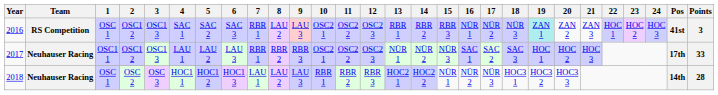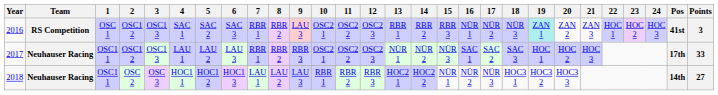 <table class="wikitable" style="text-align:center; font-size:85%">
 <tr>
 <th>Year</th>
 <th>Team</th>
 <th>1</th>
 <th>2</th>
 <th>3</th>
 <th>4</th>
 <th>5</th>
 <th>6</th>
 <th>7</th>
 <th>8</th>
 <th>9</th>
 <th>10</th>
 <th>11</th>
 <th>12</th>
 <th>13</th>
 <th>14</th>
 <th>15</th>
 <th>16</th>
 <th>17</th>
 <th>18</th>
 <th>19</th>
 <th>20</th>
 <th>21</th>
 <th>22</th>
 <th>23</th>
 <th>24</th>
 <th>Pos</th>
 <th>Points</th>
 </tr>
 <tr>
 <td><a href='#'>2016</a></td>
 <th nowrap>RS Competition</th>
 <td style="background:#CFCFFF;"><a href='#'>OSC<br>1</a><br></td>
 <td style="background:#CFCFFF;"><a href='#'>OSC1<br>2</a><br></td>
 <td style="background:#CFCFFF;"><a href='#'>OSC1<br>3</a><br></td>
 <td style="background:#CFCFFF;"><a href='#'>SAC<br>1</a><br></td>
 <td style="background:#CFCFFF;"><a href='#'>SAC<br>2</a><br></td>
 <td style="background:#CFCFFF;"><a href='#'>SAC<br>3</a><br></td>
 <td style="background:#CFCFFF;"><a href='#'>RBR<br>1</a><br></td>
-<td style="background:#EFCFFF;"><a href='#'>LAU<br>2</a><br></td>
+<td style="background:#EFCFFF;"><a href='#'>RBR<br>2</a><br></td>
 <td style="background:#FFCFCF;"><a href='#'>LAU<br>3</a><br></td>
 <td style="background:#CFCFFF;"><a href='#'>OSC2<br>1</a><br></td>
 <td style="background:#CFCFFF;"><a href='#'>OSC2<br>2</a><br></td>
 <td style="background:#CFCFFF;"><a href='#'>OSC2<br>3</a><br></td>
 <td style="background:#CFCFFF;"><a href='#'>RBR<br>1</a><br></td>
 <td style="background:#CFCFFF;"><a href='#'>RBR<br>2</a><br></td>
 <td style="background:#CFCFFF;"><a href='#'>RBR<br>3</a><br></td>
 <td style="background:#CFCFFF;"><a href='#'>NÜR<br>1</a><br></td>
 <td style="background:#CFCFFF;"><a href='#'>NÜR<br>2</a><br></td>
 <td style="background:#CFCFFF;"><a href='#'>NÜR<br>3</a><br></td>
 <td style="background: paleturquoise;"><a href='#'>ZAN<br>1</a></td>
 <td><a href='#'>ZAN<br>2</a></td>
 <td><a href='#'>ZAN<br>3</a></td>
 <td style="background:#CFCFFF;"><a href='#'>HOC<br>1</a><br></td>
 <td style="background:#EFCFFF;"><a href='#'>HOC<br>2</a><br></td>
 <td style="background:#CFCFFF;"><a href='#'>HOC<br>3</a><br></td>
 <th>41st</th>
 <th>3</th>
 </tr>
 <tr>
 <td><a href='#'>2017</a></td>
 <th nowrap>Neuhauser Racing</th>
 <td style="background:#CFCFFF;"><a href='#'>OSC1<br>1</a><br></td>
 <td style="background:#CFCFFF;"><a href='#'>OSC1<br>2</a><br></td>
 <td style="background:#DFFFDF;"><a href='#'>OSC1<br>3</a><br></td>
 <td style="background:#CFCFFF;"><a href='#'>LAU<br>1</a><br></td>
 <td style="background:#CFCFFF;"><a href='#'>LAU<br>2</a><br></td>
 <td style="background:#DFFFDF;"><a href='#'>LAU<br>3</a><br></td>
 <td style="background:#CFCFFF;"><a href='#'>RBR<br>1</a><br></td>
 <td style="background:#EFCFFF;"><a href='#'>RBR<br>2</a><br></td>
 <td style="background:#CFCFFF;"><a href='#'>RBR<br>3</a><br></td>
 <td style="background:#CFCFFF;"><a href='#'>OSC2<br>1</a><br></td>
 <td style="background:#CFCFFF;"><a href='#'>OSC2<br>2</a><br></td>
 <td style="background:#CFCFFF;"><a href='#'>OSC2<br>3</a><br></td>
 <td style="background:#DFFFDF;"><a href='#'>NÜR<br>1</a><br></td>
 <td style="background:#DFFFDF;"><a href='#'>NÜR<br>2</a><br></td>
 <td style="background:#DFFFDF;"><a href='#'>NÜR<br>3</a><br></td>
 <td style="background:#CFCFFF;"><a href='#'>SAC<br>1</a><br></td>
 <td style="background:#DFFFDF;"><a href='#'>SAC<br>2</a><br></td>
 <td style="background:#CFCFFF;"><a href='#'>SAC<br>3</a><br></td>
 <td style="background:#CFCFFF;"><a href='#'>HOC<br>1</a><br></td>
 <td style="background:#CFCFFF;"><a href='#'>HOC<br>2</a><br></td>
 <td style="background:#CFCFFF;"><a href='#'>HOC<br>3</a><br></td>
 <td colspan=3></td>
 <th>17th</th>
 <th>33</th>
 </tr>
 <tr>
 <td><a href='#'>2018</a></td>
 <th nowrap>Neuhauser Racing</th>
-<td style="background:#CFCFFF;"><a href='#'>OSC<br>1</a><br></td>
+<td style="background:#CFCFFF;"><a href='#'>OSC1<br>1</a><br></td>
 <td style="background:#DFFFDF;"><a href='#'>OSC<br>2</a><br></td>
 <td style="background:#EFCFFF;"><a href='#'>OSC<br>3</a><br></td>
 <td style="background:#DFFFDF;"><a href='#'>HOC1<br>1</a><br></td>
 <td style="background:#CFCFFF;"><a href='#'>HOC1<br>2</a><br></td>
 <td style="background:#EFCFFF;"><a href='#'>HOC1<br>3</a><br></td>
 <td style="background:#DFFFDF;"><a href='#'>LAU<br>1</a><br></td>
 <td style="background:#EFCFFF;"><a href='#'>LAU<br>2</a><br></td>
 <td style="background:#CFCFFF;"><a href='#'>LAU<br>3</a><br></td>
 <td style="background:#CFCFFF;"><a href='#'>RBR<br>1</a><br></td>
 <td style="background:#DFFFDF;"><a href='#'>RBR<br>2</a><br></td>
 <td style="background:#DFFFDF;"><a href='#'>RBR<br>3</a><br></td>
 <td style="background:#CFCFFF;"><a href='#'>HOC2<br>1</a><br></td>
 <td style="background:#CFCFFF;"><a href='#'>HOC2<br>2</a><br></td>
 <td><a href='#'>NÜR<br>1</a></td>
 <td><a href='#'>NÜR<br>2</a></td>
 <td><a href='#'>NÜR<br>3</a></td>
 <td><a href='#'>HOC3<br>1</a></td>
 <td><a href='#'>HOC3<br>2</a></td>
 <td><a href='#'>HOC3<br>3</a></td>
 <td colspan=4></td>
 <th>14th</th>
-<th>28</th>
+<th>27</th>
 </tr>
 </table>
